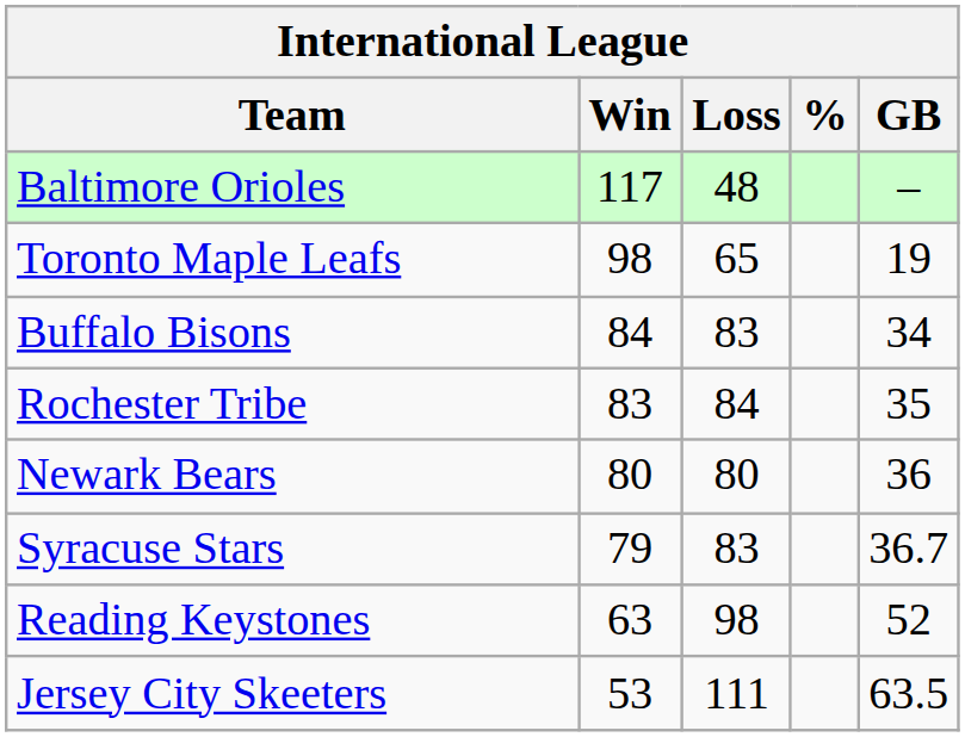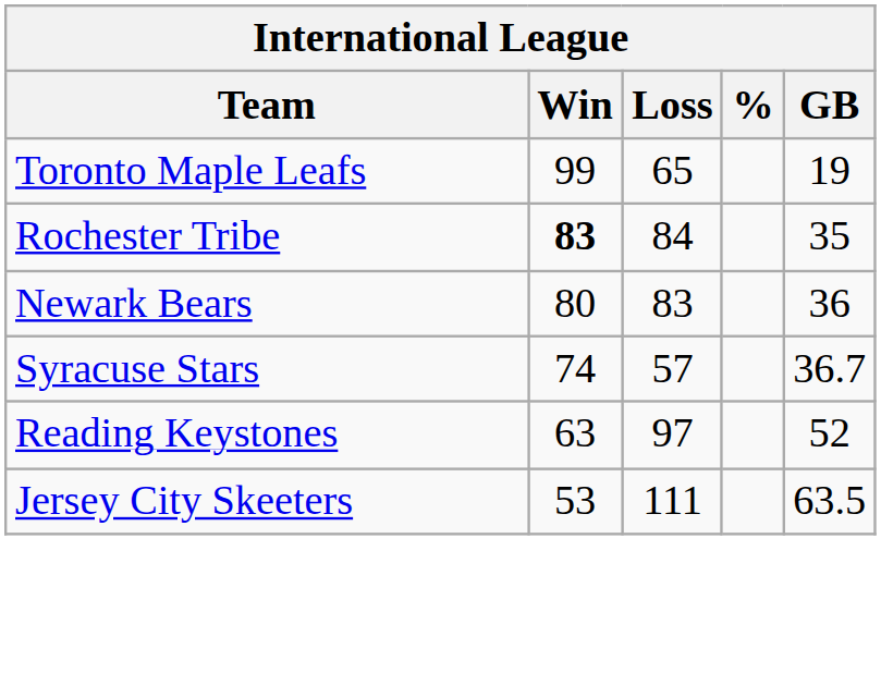 <table class="wikitable">
 <tr>
 <th colspan="5">International League</th>
 </tr>
 <tr>
 <th width="60%">Team</th>
 <th>Win</th>
 <th>Loss</th>
 <th>%</th>
 <th>GB</th>
 </tr>
-<tr align=center bgcolor=ccffcc>
-<td align=left><a href='#'>Baltimore Orioles</a></td>
-<td>117</td>
-<td>48</td>
-<td></td>
-<td>–</td>
-</tr>
 <tr align=center>
 <td align=left><a href='#'>Toronto Maple Leafs</a></td>
-<td>98</td>
+<td>99</td>
 <td>65</td>
 <td></td>
 <td>19</td>
 </tr>
 <tr align=center>
-<td align=left><a href='#'>Buffalo Bisons</a></td>
-<td>84</td>
-<td>83</td>
-<td></td>
-<td>34</td>
-</tr>
-<tr align=center>
 <td align=left><a href='#'>Rochester Tribe</a></td>
-<td>83</td>
+<td><strong>83</strong></td>
 <td>84</td>
 <td></td>
 <td>35</td>
 </tr>
 <tr align=center>
 <td align=left><a href='#'>Newark Bears</a></td>
 <td>80</td>
-<td>80</td>
+<td>83</td>
 <td></td>
 <td>36</td>
 </tr>
 <tr align=center>
 <td align=left><a href='#'>Syracuse Stars</a></td>
-<td>79</td>
-<td>83</td>
+<td>74</td>
+<td>57</td>
 <td></td>
 <td>36.7</td>
 </tr>
 <tr align=center>
 <td align=left><a href='#'>Reading Keystones</a></td>
 <td>63</td>
-<td>98</td>
+<td>97</td>
 <td></td>
 <td>52</td>
 </tr>
 <tr align=center>
 <td align=left><a href='#'>Jersey City Skeeters</a></td>
 <td>53</td>
 <td>111</td>
 <td></td>
 <td>63.5</td>
 </tr>
 </table>
